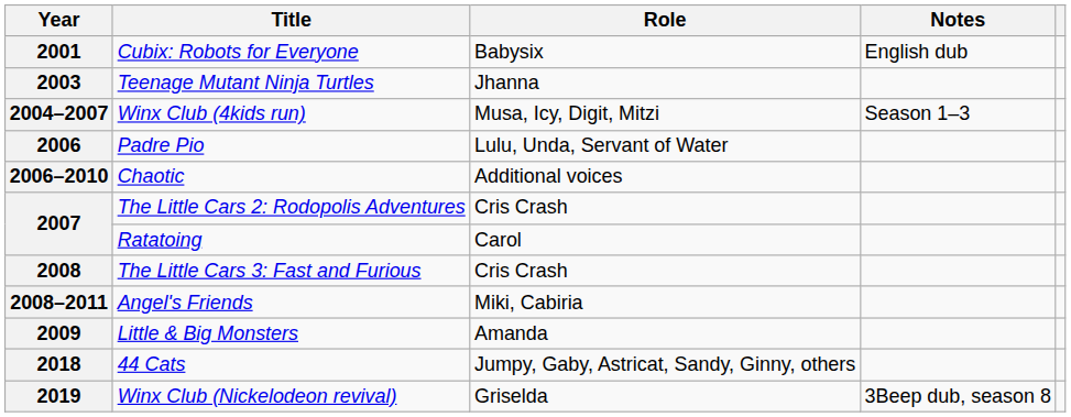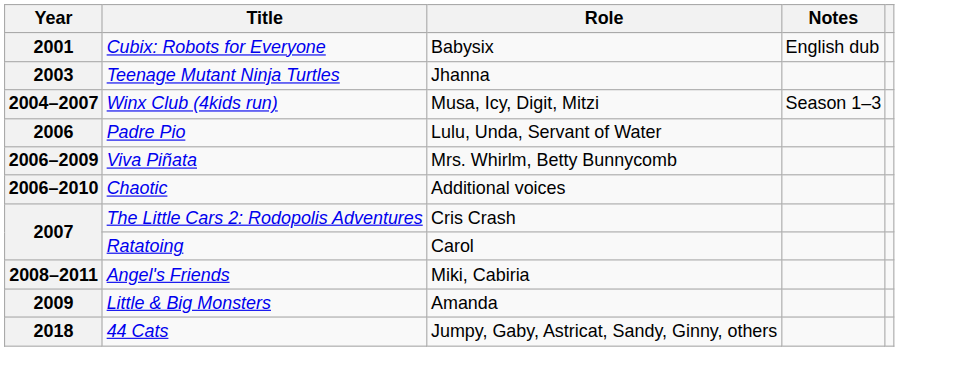 <table class="wikitable sortable plainrowheaders">
 <tr>
 <th scope="col">Year</th>
 <th scope="col">Title</th>
 <th scope="col">Role</th>
 <th scope="col" class="unsortable">Notes</th>
 <th scope="col" class="unsortable"></th>
 </tr>
 <tr>
 <th scope="row">2001</th>
 <td><em><a href='#'>Cubix: Robots for Everyone</a></em></td>
 <td>Babysix</td>
 <td>English dub</td>
 <td></td>
 </tr>
 <tr>
 <th scope="row">2003</th>
 <td><em><a href='#'>Teenage Mutant Ninja Turtles</a></em></td>
 <td>Jhanna</td>
 <td></td>
 <td></td>
 </tr>
 <tr>
 <th scope="row">2004–2007</th>
 <td><a href='#'><em>Winx Club (4kids run)</em></a></td>
 <td>Musa, Icy, Digit, Mitzi</td>
 <td>Season 1–3</td>
 <td></td>
 </tr>
 <tr>
 <th scope="row">2006</th>
 <td><em><a href='#'>Padre Pio</a></em></td>
 <td>Lulu, Unda, Servant of Water</td>
 <td></td>
 <td></td>
 </tr>
 <tr>
+<th scope="row">2006–2009</th>
+<td><em><a href='#'>Viva Piñata</a></em></td>
+<td>Mrs. Whirlm, Betty Bunnycomb</td>
+<td></td>
+<td></td>
+</tr>
+<tr>
 <th scope="row">2006–2010</th>
 <td><em><a href='#'>Chaotic</a></em></td>
 <td>Additional voices</td>
 <td></td>
 <td></td>
 </tr>
 <tr>
 <th scope="row" rowspan="2">2007</th>
 <td data-sort-value="Little Cars 2: Rodopolis Adventures"><em><a href='#'>The Little Cars 2: Rodopolis Adventures</a></em></td>
 <td>Cris Crash</td>
 <td></td>
 <td></td>
 </tr>
 <tr>
 <td><em><a href='#'>Ratatoing</a></em></td>
 <td>Carol</td>
-<td></td>
-<td></td>
-</tr>
-<tr>
-<th scope="row">2008</th>
-<td data-sort-value="Little Cars 3: Fast and Furious"><em><a href='#'>The Little Cars 3: Fast and Furious</a></em></td>
-<td>Cris Crash</td>
 <td></td>
 <td></td>
 </tr>
 <tr>
 <th scope="row">2008–2011</th>
 <td><em><a href='#'>Angel's Friends</a></em></td>
 <td>Miki, Cabiria</td>
 <td></td>
 <td></td>
 </tr>
 <tr>
 <th scope="row">2009</th>
 <td><em><a href='#'>Little & Big Monsters</a></em></td>
 <td>Amanda</td>
 <td></td>
 <td></td>
 </tr>
 <tr>
 <th scope="row">2018</th>
 <td><em><a href='#'>44 Cats</a></em></td>
 <td>Jumpy, Gaby, Astricat, Sandy, Ginny, others</td>
 <td></td>
 <td></td>
 </tr>
-<tr>
-<th scope="row">2019</th>
-<td><em><a href='#'>Winx Club (Nickelodeon revival)</a></em></td>
-<td>Griselda</td>
-<td>3Beep dub, season 8</td>
-<td></td>
-</tr>
 </table>
